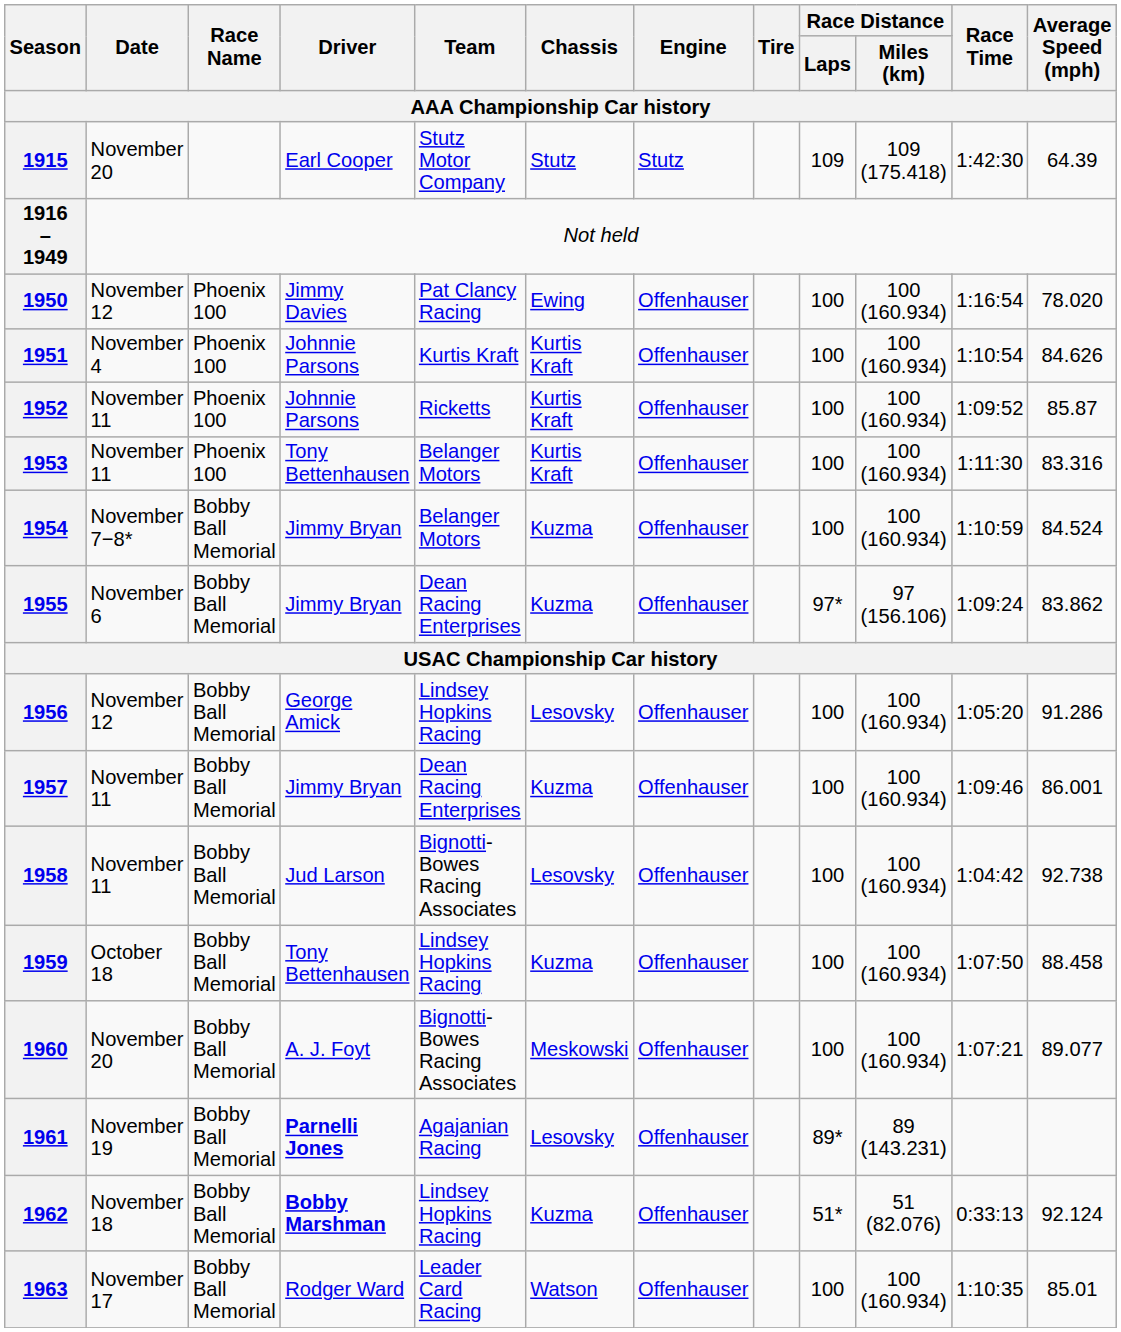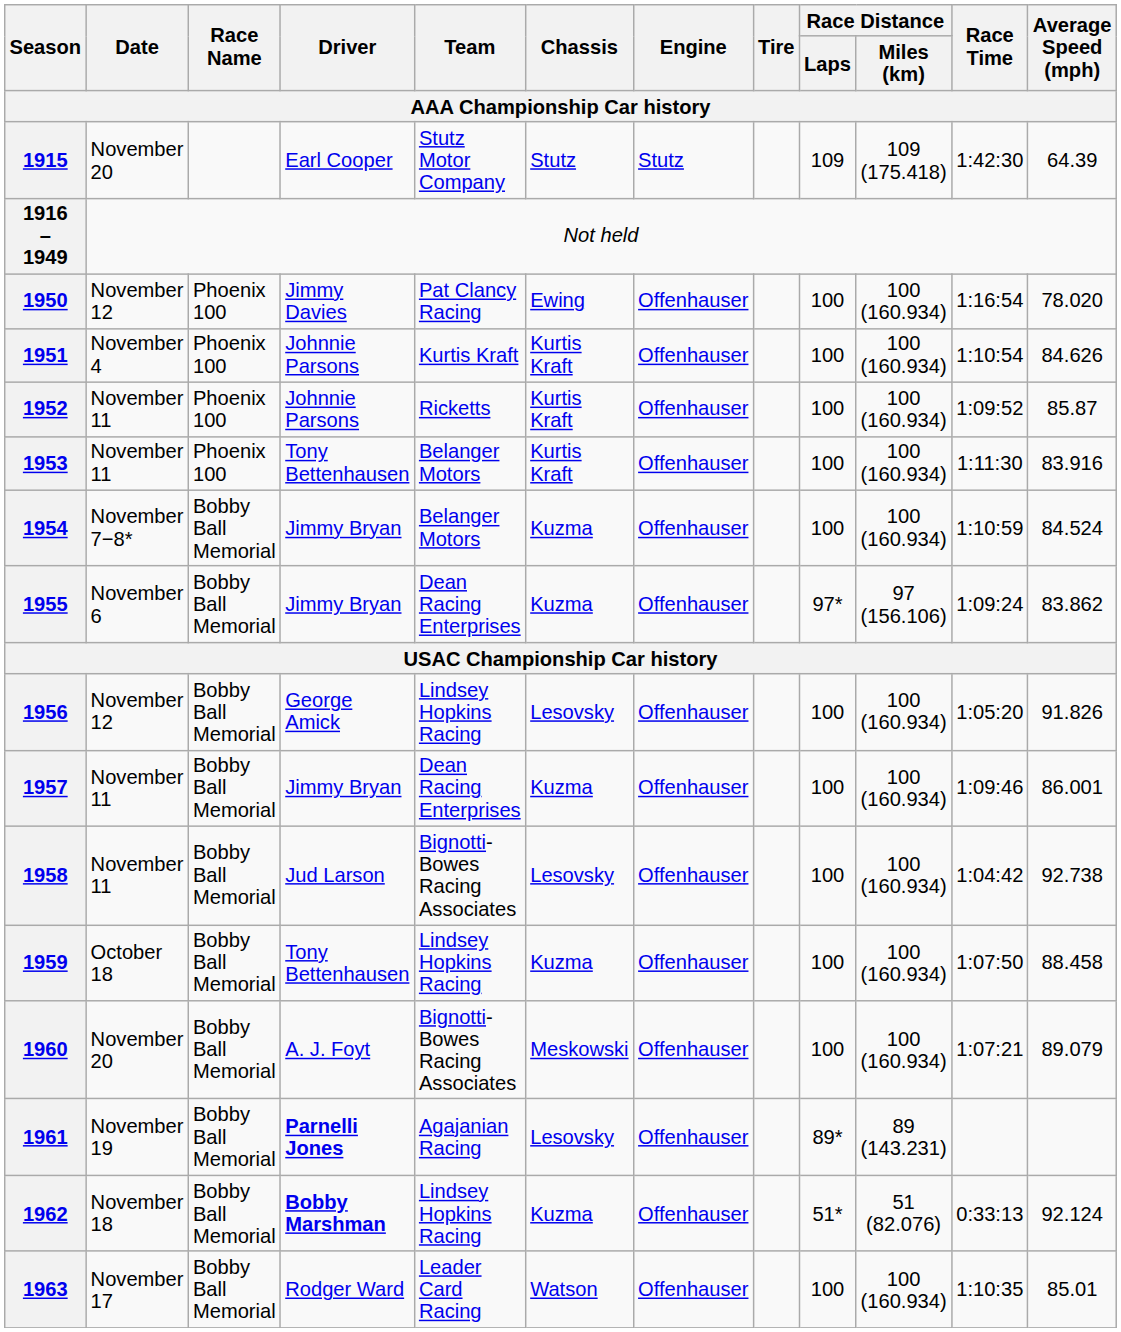 <table class="wikitable" style="font-size: 85%;">
 <tr>
 <th rowspan="2">Season</th>
 <th rowspan="2">Date</th>
 <th rowspan="2">Race Name</th>
 <th rowspan="2">Driver</th>
 <th rowspan="2">Team</th>
 <th rowspan="2">Chassis</th>
 <th rowspan="2">Engine</th>
 <th rowspan="2">Tire</th>
 <th colspan="2">Race Distance</th>
 <th rowspan="2">Race Time</th>
 <th rowspan="2">Average Speed<br>(mph)</th>
 </tr>
 <tr>
 <th>Laps</th>
 <th>Miles (km)</th>
 </tr>
 <tr>
 <th colspan=12>AAA Championship Car history</th>
 </tr>
 <tr>
 <th><a href='#'>1915</a></th>
 <td>November 20</td>
 <td></td>
 <td> <a href='#'>Earl Cooper</a></td>
 <td><a href='#'>Stutz Motor Company</a></td>
 <td><a href='#'>Stutz</a></td>
 <td><a href='#'>Stutz</a></td>
 <td align="center"></td>
 <td align="center">109</td>
 <td align="center">109 (175.418)</td>
 <td align="center">1:42:30</td>
 <td align="center">64.39</td>
 </tr>
 <tr>
 <th align=center>1916<br>–<br>1949</th>
 <td colspan=12 align=center><em>Not held</em></td>
 </tr>
 <tr>
 <th><a href='#'>1950</a></th>
 <td>November 12</td>
 <td>Phoenix 100</td>
 <td> <a href='#'>Jimmy Davies</a></td>
 <td><a href='#'>Pat Clancy Racing</a></td>
 <td><a href='#'>Ewing</a></td>
 <td><a href='#'>Offenhauser</a></td>
 <td align="center"></td>
 <td align="center">100</td>
 <td align="center">100 (160.934)</td>
 <td align="center">1:16:54</td>
 <td align="center">78.020</td>
 </tr>
 <tr>
 <th><a href='#'>1951</a></th>
 <td>November 4</td>
 <td>Phoenix 100</td>
 <td> <a href='#'>Johnnie Parsons</a></td>
 <td><a href='#'>Kurtis Kraft</a></td>
 <td><a href='#'>Kurtis Kraft</a></td>
 <td><a href='#'>Offenhauser</a></td>
 <td align="center"></td>
 <td align="center">100</td>
 <td align="center">100 (160.934)</td>
 <td align="center">1:10:54</td>
 <td align="center">84.626</td>
 </tr>
 <tr>
 <th><a href='#'>1952</a></th>
 <td>November 11</td>
 <td>Phoenix 100</td>
 <td> <a href='#'>Johnnie Parsons</a></td>
 <td><a href='#'>Ricketts</a></td>
 <td><a href='#'>Kurtis Kraft</a></td>
 <td><a href='#'>Offenhauser</a></td>
 <td align="center"></td>
 <td align="center">100</td>
 <td align="center">100 (160.934)</td>
 <td align="center">1:09:52</td>
 <td align="center">85.87</td>
 </tr>
 <tr>
 <th><a href='#'>1953</a></th>
 <td>November 11</td>
 <td>Phoenix 100</td>
 <td> <a href='#'>Tony Bettenhausen</a></td>
 <td><a href='#'>Belanger Motors</a></td>
 <td><a href='#'>Kurtis Kraft</a></td>
 <td><a href='#'>Offenhauser</a></td>
 <td align="center"></td>
 <td align="center">100</td>
 <td align="center">100 (160.934)</td>
 <td align="center">1:11:30</td>
-<td align="center">83.316</td>
+<td align="center">83.916</td>
 </tr>
 <tr>
 <th><a href='#'>1954</a></th>
 <td>November 7−8*</td>
 <td>Bobby Ball Memorial</td>
 <td> <a href='#'>Jimmy Bryan</a></td>
 <td><a href='#'>Belanger Motors</a></td>
 <td><a href='#'>Kuzma</a></td>
 <td><a href='#'>Offenhauser</a></td>
 <td align="center"></td>
 <td align="center">100</td>
 <td align="center">100 (160.934)</td>
 <td align="center">1:10:59</td>
 <td align="center">84.524</td>
 </tr>
 <tr>
 <th><a href='#'>1955</a></th>
 <td>November 6</td>
 <td>Bobby Ball Memorial</td>
 <td> <a href='#'>Jimmy Bryan</a></td>
 <td><a href='#'>Dean Racing Enterprises</a></td>
 <td><a href='#'>Kuzma</a></td>
 <td><a href='#'>Offenhauser</a></td>
 <td align="center"></td>
 <td align="center">97*</td>
 <td align="center">97 (156.106)</td>
 <td align="center">1:09:24</td>
 <td align="center">83.862</td>
 </tr>
 <tr>
 <th colspan=12>USAC Championship Car history</th>
 </tr>
 <tr>
 <th><a href='#'>1956</a></th>
 <td>November 12</td>
 <td>Bobby Ball Memorial</td>
 <td> <a href='#'>George Amick</a></td>
 <td><a href='#'>Lindsey Hopkins Racing</a></td>
 <td><a href='#'>Lesovsky</a></td>
 <td><a href='#'>Offenhauser</a></td>
 <td align="center"></td>
 <td align="center">100</td>
 <td align="center">100 (160.934)</td>
 <td align="center">1:05:20</td>
-<td align="center">91.286</td>
+<td align="center">91.826</td>
 </tr>
 <tr>
 <th><a href='#'>1957</a></th>
 <td>November 11</td>
 <td>Bobby Ball Memorial</td>
 <td> <a href='#'>Jimmy Bryan</a></td>
 <td><a href='#'>Dean Racing Enterprises</a></td>
 <td><a href='#'>Kuzma</a></td>
 <td><a href='#'>Offenhauser</a></td>
 <td align="center"></td>
 <td align="center">100</td>
 <td align="center">100 (160.934)</td>
 <td align="center">1:09:46</td>
 <td align="center">86.001</td>
 </tr>
 <tr>
 <th><a href='#'>1958</a></th>
 <td>November 11</td>
 <td>Bobby Ball Memorial</td>
 <td> <a href='#'>Jud Larson</a></td>
 <td><a href='#'>Bignotti</a>-Bowes Racing Associates</td>
 <td><a href='#'>Lesovsky</a></td>
 <td><a href='#'>Offenhauser</a></td>
 <td align="center"></td>
 <td align="center">100</td>
 <td align="center">100 (160.934)</td>
 <td align="center">1:04:42</td>
 <td align="center">92.738</td>
 </tr>
 <tr>
 <th><a href='#'>1959</a></th>
 <td>October 18</td>
 <td>Bobby Ball Memorial</td>
 <td> <a href='#'>Tony Bettenhausen</a></td>
 <td><a href='#'>Lindsey Hopkins Racing</a></td>
 <td><a href='#'>Kuzma</a></td>
 <td><a href='#'>Offenhauser</a></td>
 <td align="center"></td>
 <td align="center">100</td>
 <td align="center">100 (160.934)</td>
 <td align="center">1:07:50</td>
 <td align="center">88.458</td>
 </tr>
 <tr>
 <th><a href='#'>1960</a></th>
 <td>November 20</td>
 <td>Bobby Ball Memorial</td>
 <td> <a href='#'>A. J. Foyt</a></td>
 <td><a href='#'>Bignotti</a>-Bowes Racing Associates</td>
 <td><a href='#'>Meskowski</a></td>
 <td><a href='#'>Offenhauser</a></td>
 <td align="center"></td>
 <td align="center">100</td>
 <td align="center">100 (160.934)</td>
 <td align="center">1:07:21</td>
-<td align="center">89.077</td>
+<td align="center">89.079</td>
 </tr>
 <tr>
 <th><a href='#'>1961</a></th>
 <td>November 19</td>
 <td>Bobby Ball Memorial</td>
 <td> <strong><a href='#'>Parnelli Jones</a></strong></td>
 <td><a href='#'>Agajanian Racing</a></td>
 <td><a href='#'>Lesovsky</a></td>
 <td><a href='#'>Offenhauser</a></td>
 <td align="center"></td>
 <td align="center">89*</td>
 <td align="center">89 (143.231)</td>
 <td align="center"></td>
 <td align="center"></td>
 </tr>
 <tr>
 <th><a href='#'>1962</a></th>
 <td>November 18</td>
 <td>Bobby Ball Memorial</td>
 <td> <strong><a href='#'>Bobby Marshman</a></strong></td>
 <td><a href='#'>Lindsey Hopkins Racing</a></td>
 <td><a href='#'>Kuzma</a></td>
 <td><a href='#'>Offenhauser</a></td>
 <td align="center"></td>
 <td align="center">51*</td>
 <td align="center">51 (82.076)</td>
 <td align="center">0:33:13</td>
 <td align="center">92.124</td>
 </tr>
 <tr>
 <th><a href='#'>1963</a></th>
 <td>November 17</td>
 <td>Bobby Ball Memorial</td>
 <td> <a href='#'>Rodger Ward</a></td>
 <td><a href='#'>Leader Card Racing</a></td>
 <td><a href='#'>Watson</a></td>
 <td><a href='#'>Offenhauser</a></td>
 <td align="center"></td>
 <td align="center">100</td>
 <td align="center">100 (160.934)</td>
 <td align="center">1:10:35</td>
 <td align="center">85.01</td>
 </tr>
 </table>
